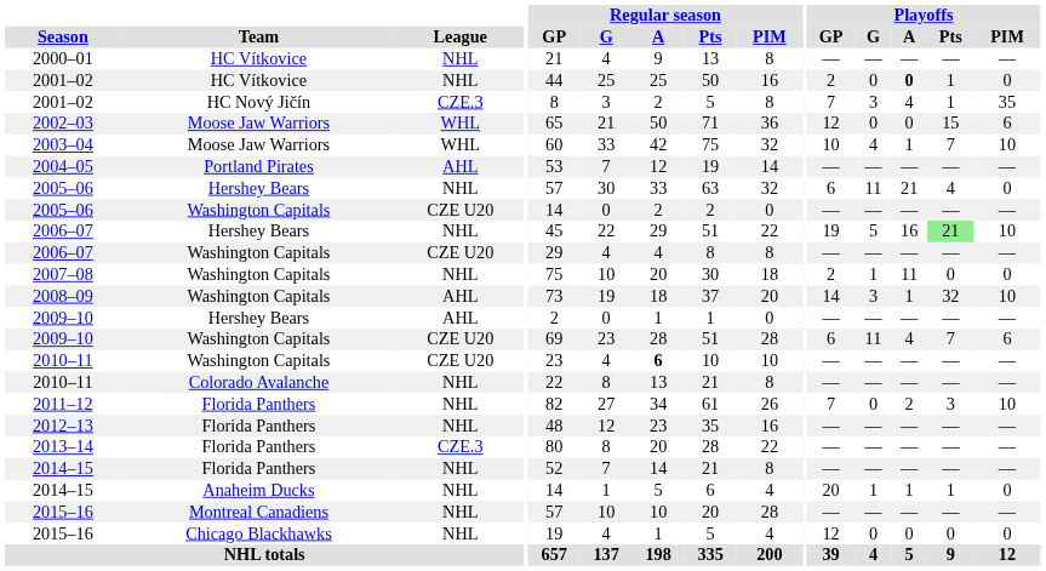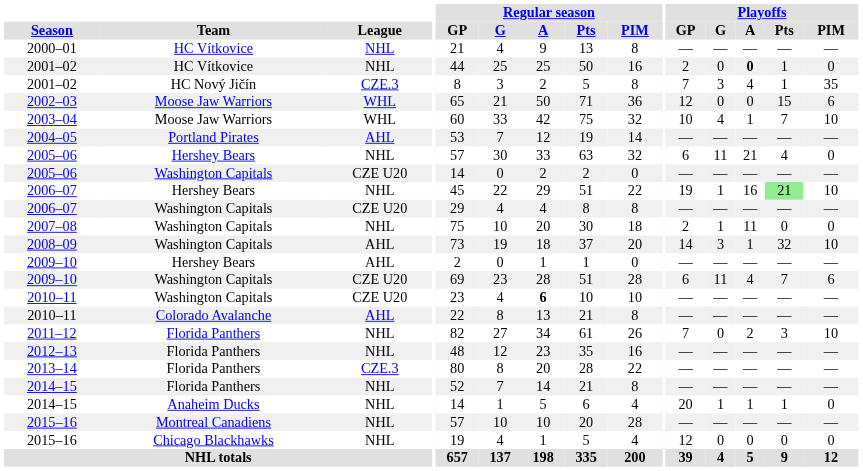 <table border="0" cellpadding="1" cellspacing="0" style="text-align:center; width:60em">
 <tr bgcolor="#e0e0e0">
 <th colspan="3" bgcolor="#ffffff"></th>
 <th rowspan="99" bgcolor="#ffffff"></th>
 <th colspan="5"><a href='#'>Regular season</a></th>
 <th rowspan="99" bgcolor="#ffffff"></th>
 <th colspan="5"><a href='#'>Playoffs</a></th>
 </tr>
 <tr bgcolor="#e0e0e0">
 <th><a href='#'>Season</a></th>
 <th>Team</th>
 <th>League</th>
 <th>GP</th>
 <th><a href='#'>G</a></th>
 <th><a href='#'>A</a></th>
 <th><a href='#'>Pts</a></th>
 <th><a href='#'>PIM</a></th>
 <th>GP</th>
 <th>G</th>
 <th>A</th>
 <th>Pts</th>
 <th>PIM</th>
 </tr>
 <tr>
 <td>2000–01</td>
 <td><a href='#'>HC Vítkovice</a></td>
 <td><a href='#'>NHL</a></td>
 <td>21</td>
 <td>4</td>
 <td>9</td>
 <td>13</td>
 <td>8</td>
 <td>—</td>
 <td>—</td>
 <td>—</td>
 <td>—</td>
 <td>—</td>
 </tr>
 <tr bgcolor="#f0f0f0">
 <td>2001–02</td>
 <td>HC Vítkovice</td>
 <td>NHL</td>
 <td>44</td>
 <td>25</td>
 <td>25</td>
 <td>50</td>
 <td>16</td>
 <td>2</td>
 <td>0</td>
 <td><strong>0</strong></td>
 <td>1</td>
 <td>0</td>
 </tr>
 <tr>
 <td>2001–02</td>
 <td>HC Nový Jičín</td>
 <td><a href='#'>CZE.3</a></td>
 <td>8</td>
 <td>3</td>
 <td>2</td>
 <td>5</td>
 <td>8</td>
 <td>7</td>
 <td>3</td>
 <td>4</td>
 <td>1</td>
 <td>35</td>
 </tr>
 <tr bgcolor="#f0f0f0">
 <td><a href='#'>2002–03</a></td>
 <td><a href='#'>Moose Jaw Warriors</a></td>
 <td><a href='#'>WHL</a></td>
 <td>65</td>
 <td>21</td>
 <td>50</td>
 <td>71</td>
 <td>36</td>
 <td>12</td>
 <td>0</td>
 <td>0</td>
 <td>15</td>
 <td>6</td>
 </tr>
 <tr>
 <td><a href='#'>2003–04</a></td>
 <td>Moose Jaw Warriors</td>
 <td>WHL</td>
 <td>60</td>
 <td>33</td>
 <td>42</td>
 <td>75</td>
 <td>32</td>
 <td>10</td>
 <td>4</td>
 <td>1</td>
 <td>7</td>
 <td>10</td>
 </tr>
 <tr bgcolor="#f0f0f0">
 <td><a href='#'>2004–05</a></td>
 <td><a href='#'>Portland Pirates</a></td>
 <td><a href='#'>AHL</a></td>
 <td>53</td>
 <td>7</td>
 <td>12</td>
 <td>19</td>
 <td>14</td>
 <td>—</td>
 <td>—</td>
 <td>—</td>
 <td>—</td>
 <td>—</td>
 </tr>
 <tr>
 <td><a href='#'>2005–06</a></td>
 <td><a href='#'>Hershey Bears</a></td>
 <td>NHL</td>
 <td>57</td>
 <td>30</td>
 <td>33</td>
 <td>63</td>
 <td>32</td>
 <td>6</td>
 <td>11</td>
 <td>21</td>
 <td>4</td>
 <td>0</td>
 </tr>
 <tr bgcolor="#f0f0f0">
 <td><a href='#'>2005–06</a></td>
 <td><a href='#'>Washington Capitals</a></td>
 <td>CZE U20</td>
 <td>14</td>
 <td>0</td>
 <td>2</td>
 <td>2</td>
 <td>0</td>
 <td>—</td>
 <td>—</td>
 <td>—</td>
 <td>—</td>
 <td>—</td>
 </tr>
 <tr>
 <td><a href='#'>2006–07</a></td>
 <td>Hershey Bears</td>
 <td>NHL</td>
 <td>45</td>
 <td>22</td>
 <td>29</td>
 <td>51</td>
 <td>22</td>
 <td>19</td>
-<td>5</td>
+<td>1</td>
 <td>16</td>
 <td style="background: lightgreen;">21</td>
 <td>10</td>
 </tr>
 <tr bgcolor="#f0f0f0">
 <td><a href='#'>2006–07</a></td>
 <td>Washington Capitals</td>
 <td>CZE U20</td>
 <td>29</td>
 <td>4</td>
 <td>4</td>
 <td>8</td>
 <td>8</td>
 <td>—</td>
 <td>—</td>
 <td>—</td>
 <td>—</td>
 <td>—</td>
 </tr>
 <tr>
 <td><a href='#'>2007–08</a></td>
 <td>Washington Capitals</td>
 <td>NHL</td>
 <td>75</td>
 <td>10</td>
 <td>20</td>
 <td>30</td>
 <td>18</td>
 <td>2</td>
 <td>1</td>
 <td>11</td>
 <td>0</td>
 <td>0</td>
 </tr>
 <tr bgcolor="#f0f0f0">
 <td><a href='#'>2008–09</a></td>
 <td>Washington Capitals</td>
 <td>AHL</td>
 <td>73</td>
 <td>19</td>
 <td>18</td>
 <td>37</td>
 <td>20</td>
 <td>14</td>
 <td>3</td>
 <td>1</td>
 <td>32</td>
 <td>10</td>
 </tr>
 <tr>
 <td><a href='#'>2009–10</a></td>
 <td>Hershey Bears</td>
 <td>AHL</td>
 <td>2</td>
 <td>0</td>
 <td>1</td>
 <td>1</td>
 <td>0</td>
 <td>—</td>
 <td>—</td>
 <td>—</td>
 <td>—</td>
 <td>—</td>
 </tr>
 <tr bgcolor="#f0f0f0">
 <td><a href='#'>2009–10</a></td>
 <td>Washington Capitals</td>
 <td>CZE U20</td>
 <td>69</td>
 <td>23</td>
 <td>28</td>
 <td>51</td>
 <td>28</td>
 <td>6</td>
 <td>11</td>
 <td>4</td>
 <td>7</td>
 <td>6</td>
 </tr>
 <tr>
 <td><a href='#'>2010–11</a></td>
 <td>Washington Capitals</td>
 <td>CZE U20</td>
 <td>23</td>
 <td>4</td>
 <td><strong>6</strong></td>
 <td>10</td>
 <td>10</td>
 <td>—</td>
 <td>—</td>
 <td>—</td>
 <td>—</td>
 <td>—</td>
 </tr>
 <tr bgcolor="#f0f0f0">
 <td>2010–11</td>
 <td><a href='#'>Colorado Avalanche</a></td>
-<td>NHL</td>
+<td><a href='#'>AHL</a></td>
 <td>22</td>
 <td>8</td>
 <td>13</td>
 <td>21</td>
 <td>8</td>
 <td>—</td>
 <td>—</td>
 <td>—</td>
 <td>—</td>
 <td>—</td>
 </tr>
 <tr>
 <td><a href='#'>2011–12</a></td>
 <td><a href='#'>Florida Panthers</a></td>
 <td>NHL</td>
 <td>82</td>
 <td>27</td>
 <td>34</td>
 <td>61</td>
 <td>26</td>
 <td>7</td>
 <td>0</td>
 <td>2</td>
 <td>3</td>
 <td>10</td>
 </tr>
 <tr bgcolor="#f0f0f0">
 <td><a href='#'>2012–13</a></td>
 <td>Florida Panthers</td>
 <td>NHL</td>
 <td>48</td>
 <td>12</td>
 <td>23</td>
 <td>35</td>
 <td>16</td>
 <td>—</td>
 <td>—</td>
 <td>—</td>
 <td>—</td>
 <td>—</td>
 </tr>
 <tr>
 <td><a href='#'>2013–14</a></td>
 <td>Florida Panthers</td>
 <td><a href='#'>CZE.3</a></td>
 <td>80</td>
 <td>8</td>
 <td>20</td>
 <td>28</td>
 <td>22</td>
 <td>—</td>
 <td>—</td>
 <td>—</td>
 <td>—</td>
 <td>—</td>
 </tr>
 <tr bgcolor="#f0f0f0">
 <td><a href='#'>2014–15</a></td>
 <td>Florida Panthers</td>
 <td>NHL</td>
 <td>52</td>
 <td>7</td>
 <td>14</td>
 <td>21</td>
 <td>8</td>
 <td>—</td>
 <td>—</td>
 <td>—</td>
 <td>—</td>
 <td>—</td>
 </tr>
 <tr>
 <td>2014–15</td>
 <td><a href='#'>Anaheim Ducks</a></td>
 <td>NHL</td>
 <td>14</td>
 <td>1</td>
 <td>5</td>
 <td>6</td>
 <td>4</td>
 <td>20</td>
 <td>1</td>
 <td>1</td>
 <td>1</td>
 <td>0</td>
 </tr>
 <tr bgcolor="#f0f0f0">
 <td><a href='#'>2015–16</a></td>
 <td><a href='#'>Montreal Canadiens</a></td>
 <td>NHL</td>
 <td>57</td>
 <td>10</td>
 <td>10</td>
 <td>20</td>
 <td>28</td>
 <td>—</td>
 <td>—</td>
 <td>—</td>
 <td>—</td>
 <td>—</td>
 </tr>
 <tr>
 <td>2015–16</td>
 <td><a href='#'>Chicago Blackhawks</a></td>
 <td>NHL</td>
 <td>19</td>
 <td>4</td>
 <td>1</td>
 <td>5</td>
 <td>4</td>
 <td>12</td>
 <td>0</td>
 <td>0</td>
 <td>0</td>
 <td>0</td>
 </tr>
 <tr bgcolor="#e0e0e0">
 <th colspan="3">NHL totals</th>
 <th>657</th>
 <th>137</th>
 <th>198</th>
 <th>335</th>
 <th>200</th>
 <th>39</th>
 <th>4</th>
 <th>5</th>
 <th>9</th>
 <th>12</th>
 </tr>
 </table>
